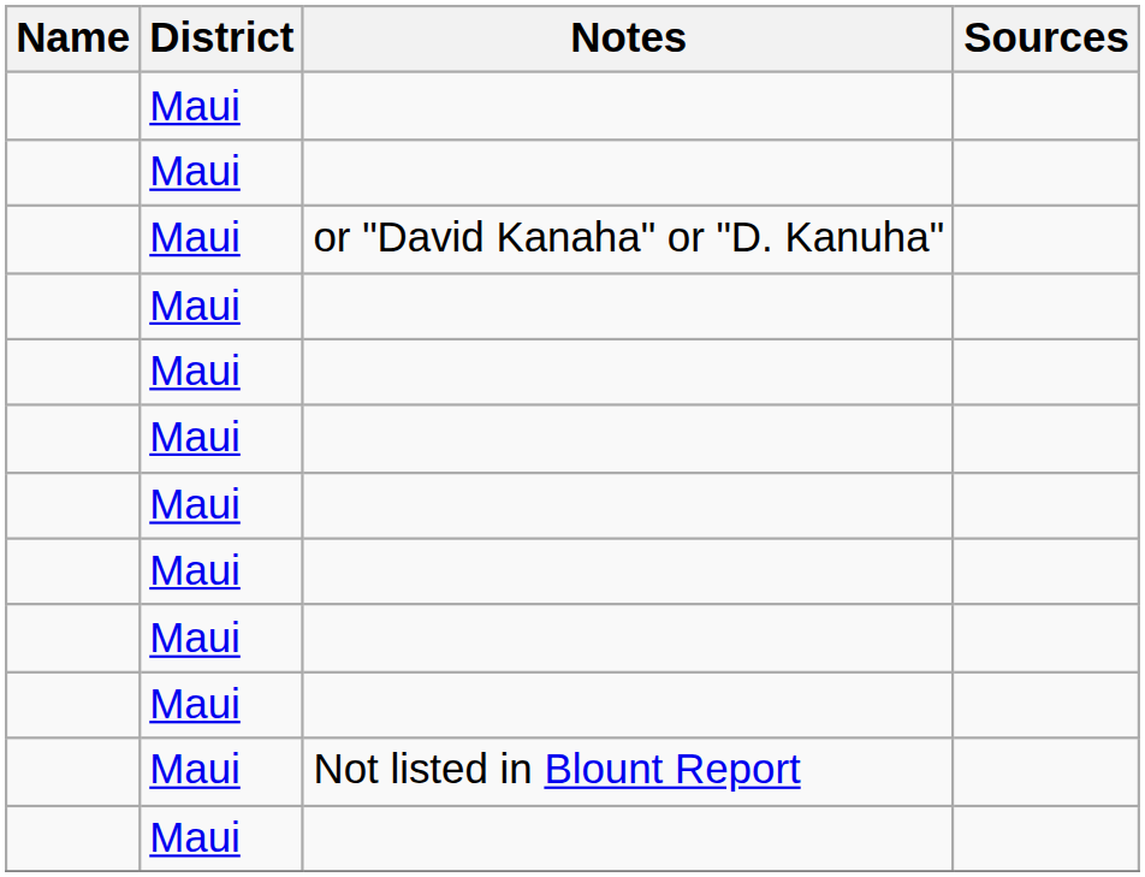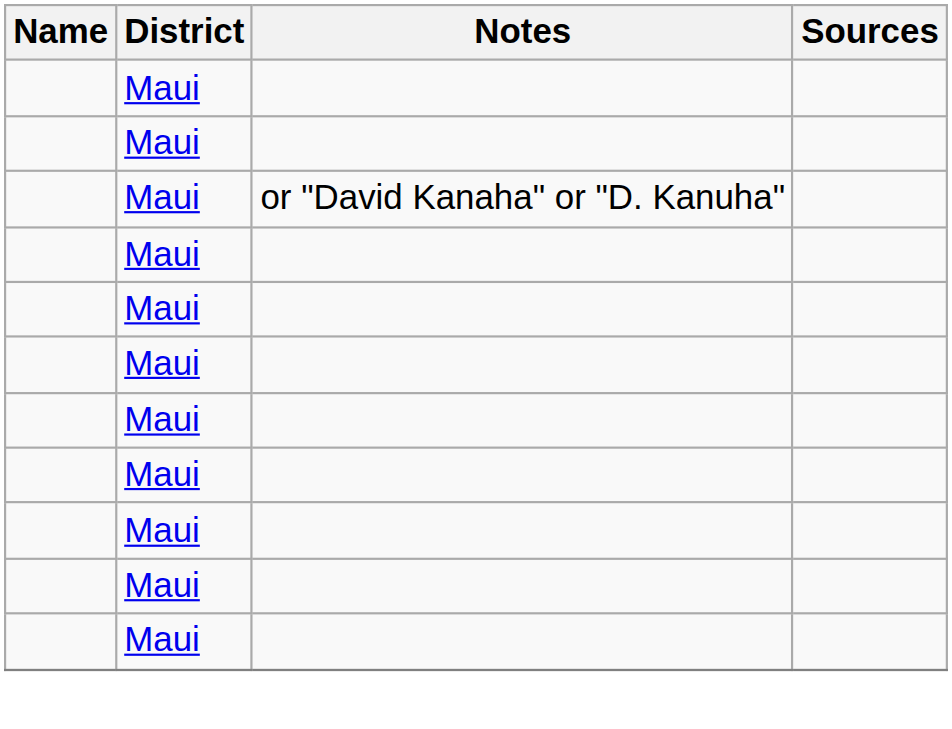 <table class="wikitable sortable" style="border-style:solid;border-width:1px;border-color:#808080" cellspacing="2" cellpadding="2">
 <tr>
 <th>Name</th>
 <th>District</th>
 <th !style="width:40%;">Notes</th>
 <th class="unsortable">Sources</th>
 </tr>
 <tr>
 <td></td>
 <td><a href='#'>Maui</a></td>
 <td></td>
 <td></td>
 </tr>
 <tr>
 <td></td>
 <td><a href='#'>Maui</a></td>
 <td></td>
 <td></td>
 </tr>
 <tr>
 <td></td>
 <td><a href='#'>Maui</a></td>
 <td>or "David Kanaha" or "D. Kanuha"</td>
 <td></td>
 </tr>
 <tr>
 <td></td>
 <td><a href='#'>Maui</a></td>
 <td></td>
 <td></td>
 </tr>
 <tr>
 <td></td>
 <td><a href='#'>Maui</a></td>
 <td></td>
 <td></td>
 </tr>
 <tr>
 <td></td>
 <td><a href='#'>Maui</a></td>
 <td></td>
 <td></td>
 </tr>
 <tr>
 <td></td>
 <td><a href='#'>Maui</a></td>
 <td></td>
 <td></td>
 </tr>
 <tr>
 <td></td>
 <td><a href='#'>Maui</a></td>
 <td></td>
 <td></td>
 </tr>
 <tr>
 <td></td>
 <td><a href='#'>Maui</a></td>
 <td></td>
 <td></td>
 </tr>
 <tr>
 <td></td>
 <td><a href='#'>Maui</a></td>
 <td></td>
 <td></td>
 </tr>
 <tr>
 <td></td>
 <td><a href='#'>Maui</a></td>
-<td>Not listed in <a href='#'>Blount Report</a></td>
-<td></td>
-</tr>
-<tr>
-<td></td>
-<td><a href='#'>Maui</a></td>
 <td></td>
 <td></td>
 </tr>
 <tr>
 </tr>
 </table>
